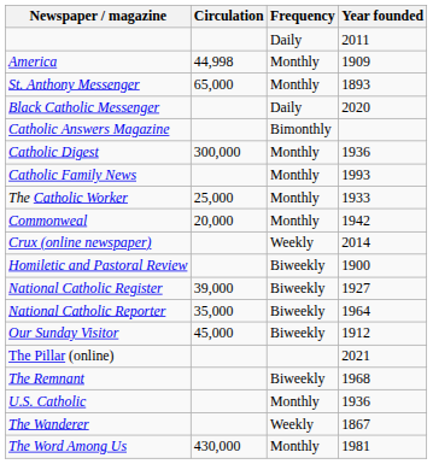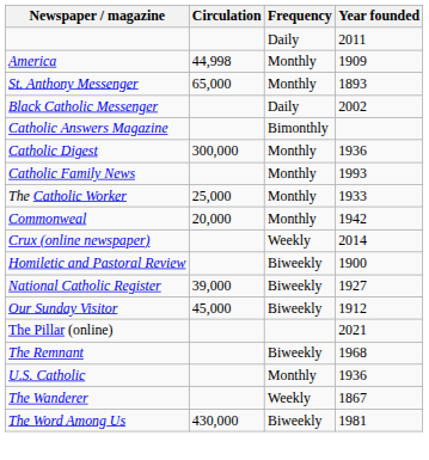 <table class="wikitable">
 <tr>
 <th>Newspaper / magazine</th>
 <th>Circulation</th>
 <th>Frequency</th>
 <th>Year founded</th>
 </tr>
 <tr>
 <td></td>
 <td></td>
 <td>Daily</td>
 <td>2011</td>
 </tr>
 <tr>
 <td><a href='#'><em>America</em></a></td>
 <td>44,998</td>
 <td>Monthly</td>
 <td>1909</td>
 </tr>
 <tr>
 <td><em><a href='#'>St. Anthony Messenger</a></em></td>
 <td>65,000</td>
 <td>Monthly</td>
 <td>1893</td>
 </tr>
 <tr>
 <td><em><a href='#'>Black Catholic Messenger</a></em></td>
 <td></td>
 <td>Daily</td>
-<td>2020</td>
+<td>2002</td>
 </tr>
 <tr>
 <td><em><a href='#'>Catholic Answers Magazine</a></em></td>
 <td></td>
 <td>Bimonthly</td>
 <td></td>
 </tr>
 <tr>
 <td><em><a href='#'>Catholic Digest</a></em></td>
 <td>300,000</td>
 <td>Monthly</td>
 <td>1936</td>
 </tr>
 <tr>
 <td><em><a href='#'>Catholic Family News</a></em></td>
 <td></td>
 <td>Monthly</td>
 <td>1993</td>
 </tr>
 <tr>
 <td><em>The <a href='#'>Catholic Worker</a></em></td>
 <td>25,000</td>
 <td>Monthly</td>
 <td>1933</td>
 </tr>
 <tr>
 <td><em><a href='#'>Commonweal</a></em></td>
 <td>20,000</td>
 <td>Monthly</td>
 <td>1942</td>
 </tr>
 <tr>
 <td><em><a href='#'>Crux (online newspaper)</a></em></td>
 <td></td>
 <td>Weekly</td>
 <td>2014</td>
 </tr>
 <tr>
 <td><em><a href='#'>Homiletic and Pastoral Review</a></em></td>
 <td></td>
 <td>Biweekly</td>
 <td>1900</td>
 </tr>
 <tr>
 <td><em><a href='#'>National Catholic Register</a></em></td>
 <td>39,000</td>
 <td>Biweekly</td>
 <td>1927</td>
 </tr>
 <tr>
-<td><em><a href='#'>National Catholic Reporter</a></em></td>
-<td>35,000</td>
-<td>Biweekly</td>
-<td>1964</td>
-</tr>
-<tr>
 <td><em><a href='#'>Our Sunday Visitor</a></em></td>
 <td>45,000</td>
 <td>Biweekly</td>
 <td>1912</td>
 </tr>
 <tr>
 <td><a href='#'>The Pillar</a> (online)</td>
 <td></td>
 <td></td>
 <td>2021</td>
 </tr>
 <tr>
 <td><a href='#'><em>The Remnant</em></a></td>
 <td></td>
 <td>Biweekly</td>
 <td>1968</td>
 </tr>
 <tr>
 <td><em><a href='#'>U.S. Catholic</a></em></td>
 <td></td>
 <td>Monthly</td>
 <td>1936</td>
 </tr>
 <tr>
 <td><em><a href='#'>The Wanderer</a></em></td>
 <td></td>
 <td>Weekly</td>
 <td>1867</td>
 </tr>
 <tr>
 <td><em><a href='#'>The Word Among Us</a></em></td>
 <td>430,000</td>
-<td>Monthly</td>
+<td>Biweekly</td>
 <td>1981</td>
 </tr>
 </table>
